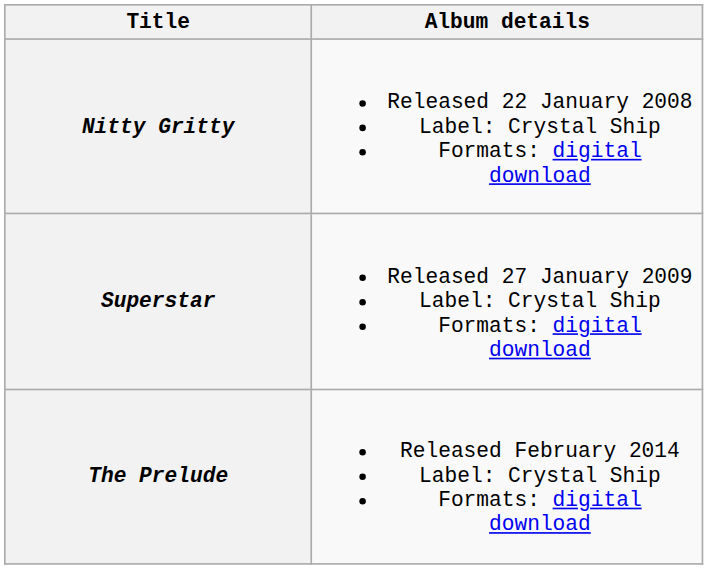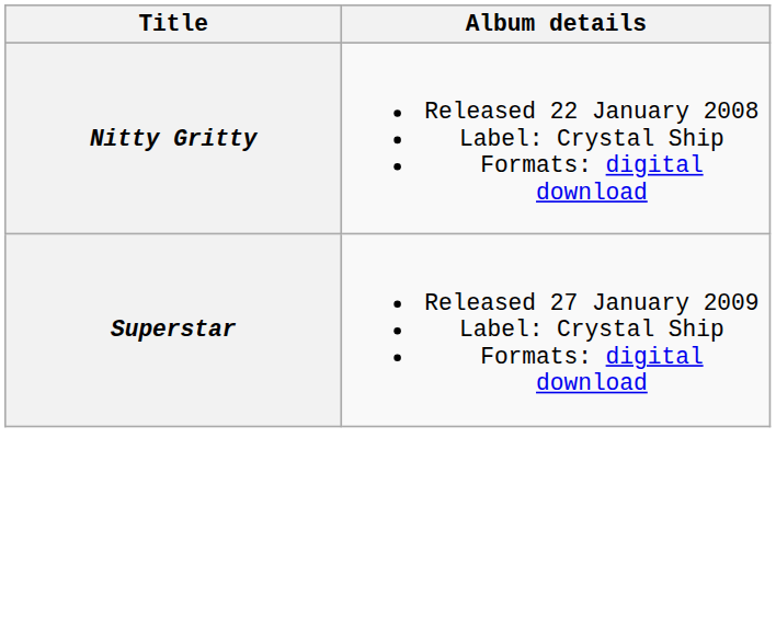 <table class="wikitable plainrowheaders" style="text-align:center;">
 <tr>
 <th scope="col" style="width:14em;">Title</th>
 <th scope="col" style="width:18em;">Album details</th>
 </tr>
 <tr>
 <th scope="row"><em>Nitty Gritty</em></th>
 <td><br><ul><li>Released 22 January 2008</li><li>Label: Crystal Ship</li><li>Formats: <a href='#'>digital download</a></li></ul></td>
 </tr>
 <tr>
 <th scope="row"><em>Superstar</em></th>
 <td><br><ul><li>Released 27 January 2009</li><li>Label: Crystal Ship</li><li>Formats: <a href='#'>digital download</a></li></ul></td>
 </tr>
-<tr>
-<th scope="row"><em>The Prelude</em></th>
-<td><br><ul><li>Released February 2014</li><li>Label: Crystal Ship</li><li>Formats: <a href='#'>digital download</a></li></ul></td>
-</tr>
 </table>
